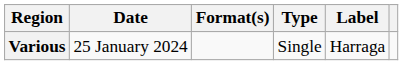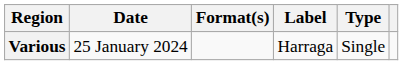 <table class="wikitable plainrowheaders">
 <tr>
 <th scope="col">Region</th>
 <th scope="col">Date</th>
 <th scope="col">Format(s)</th>
+<th scope="col">Label</th>
 <th scope="col">Type</th>
-<th scope="col">Label</th>
 <th scope="col"></th>
 </tr>
 <tr>
 <th scope="row">Various</th>
 <td>25 January 2024</td>
 <td></td>
+<td>Harraga</td>
 <td>Single</td>
-<td>Harraga</td>
 <td></td>
 </tr>
 </table>
